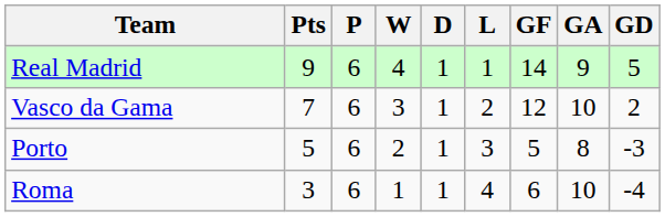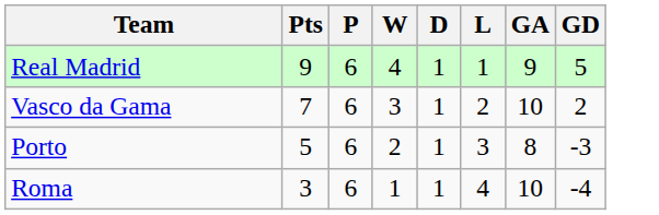 <table class="wikitable" style="text-align: center;">
 <tr>
 <th width="165">Team</th>
 <th width="20">Pts</th>
 <th width="20">P</th>
 <th width="20">W</th>
 <th width="20">D</th>
 <th width="20">L</th>
-<th width="20">GF</th>
 <th width="20">GA</th>
 <th width="20">GD</th>
 </tr>
 <tr bgcolor=ccffcc>
 <td style="text-align:left;"> <a href='#'>Real Madrid</a></td>
 <td>9</td>
 <td>6</td>
 <td>4</td>
 <td>1</td>
 <td>1</td>
-<td>14</td>
 <td>9</td>
 <td>5</td>
 </tr>
 <tr>
 <td style="text-align:left;"> <a href='#'>Vasco da Gama</a></td>
 <td>7</td>
 <td>6</td>
 <td>3</td>
 <td>1</td>
 <td>2</td>
-<td>12</td>
 <td>10</td>
 <td>2</td>
 </tr>
 <tr>
 <td style="text-align:left;"> <a href='#'>Porto</a></td>
 <td>5</td>
 <td>6</td>
 <td>2</td>
 <td>1</td>
 <td>3</td>
-<td>5</td>
 <td>8</td>
 <td>-3</td>
 </tr>
 <tr>
 <td style="text-align:left;"> <a href='#'>Roma</a></td>
 <td>3</td>
 <td>6</td>
 <td>1</td>
 <td>1</td>
 <td>4</td>
-<td>6</td>
 <td>10</td>
 <td>-4</td>
 </tr>
 </table>
